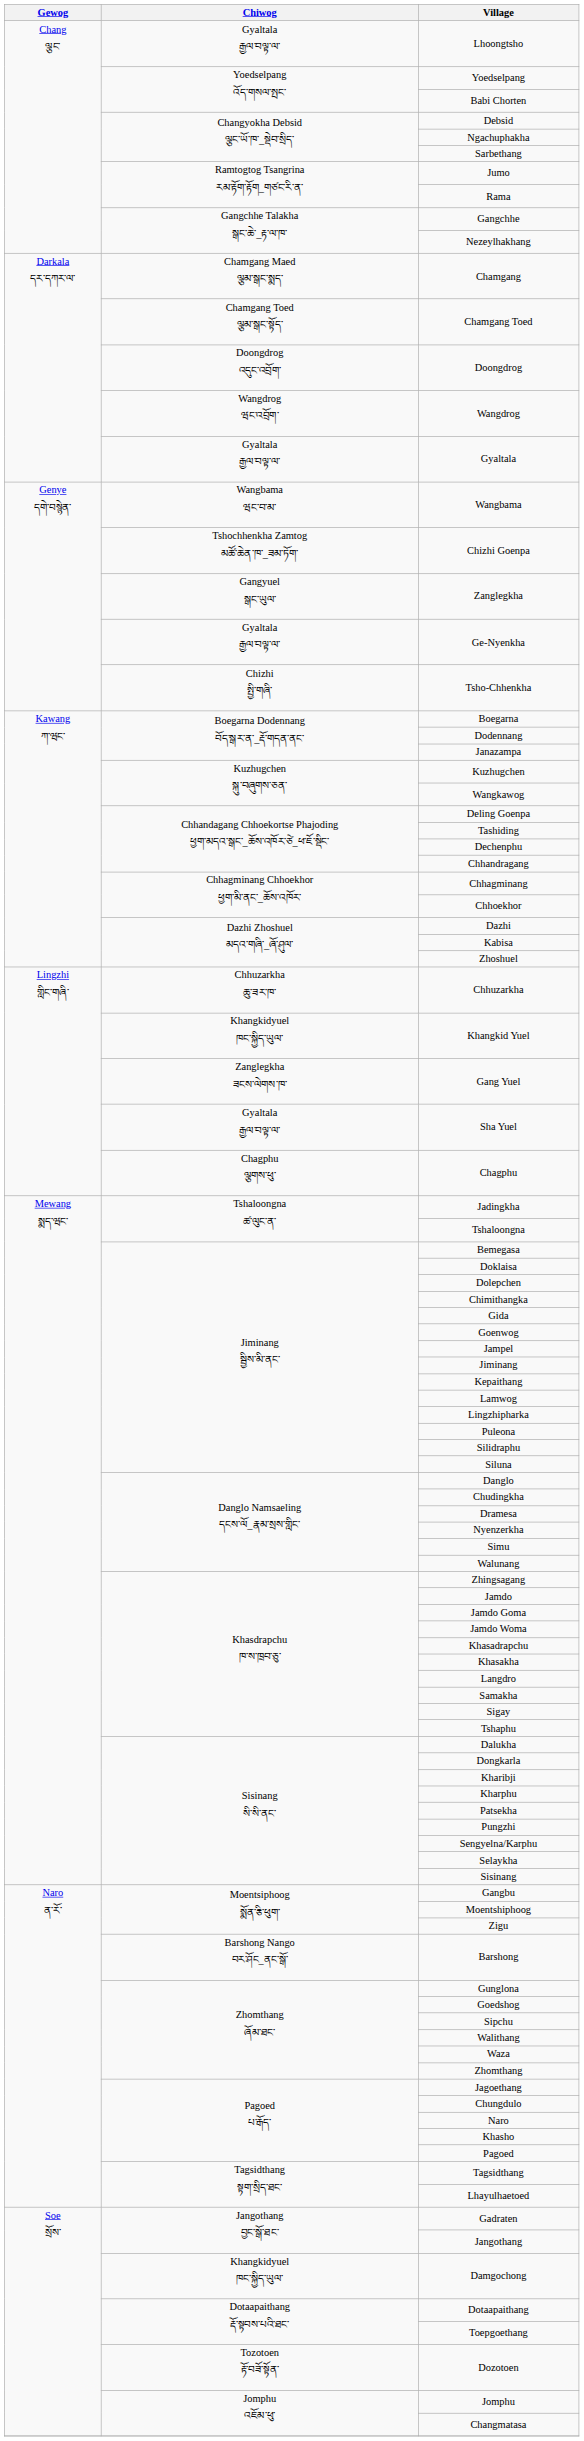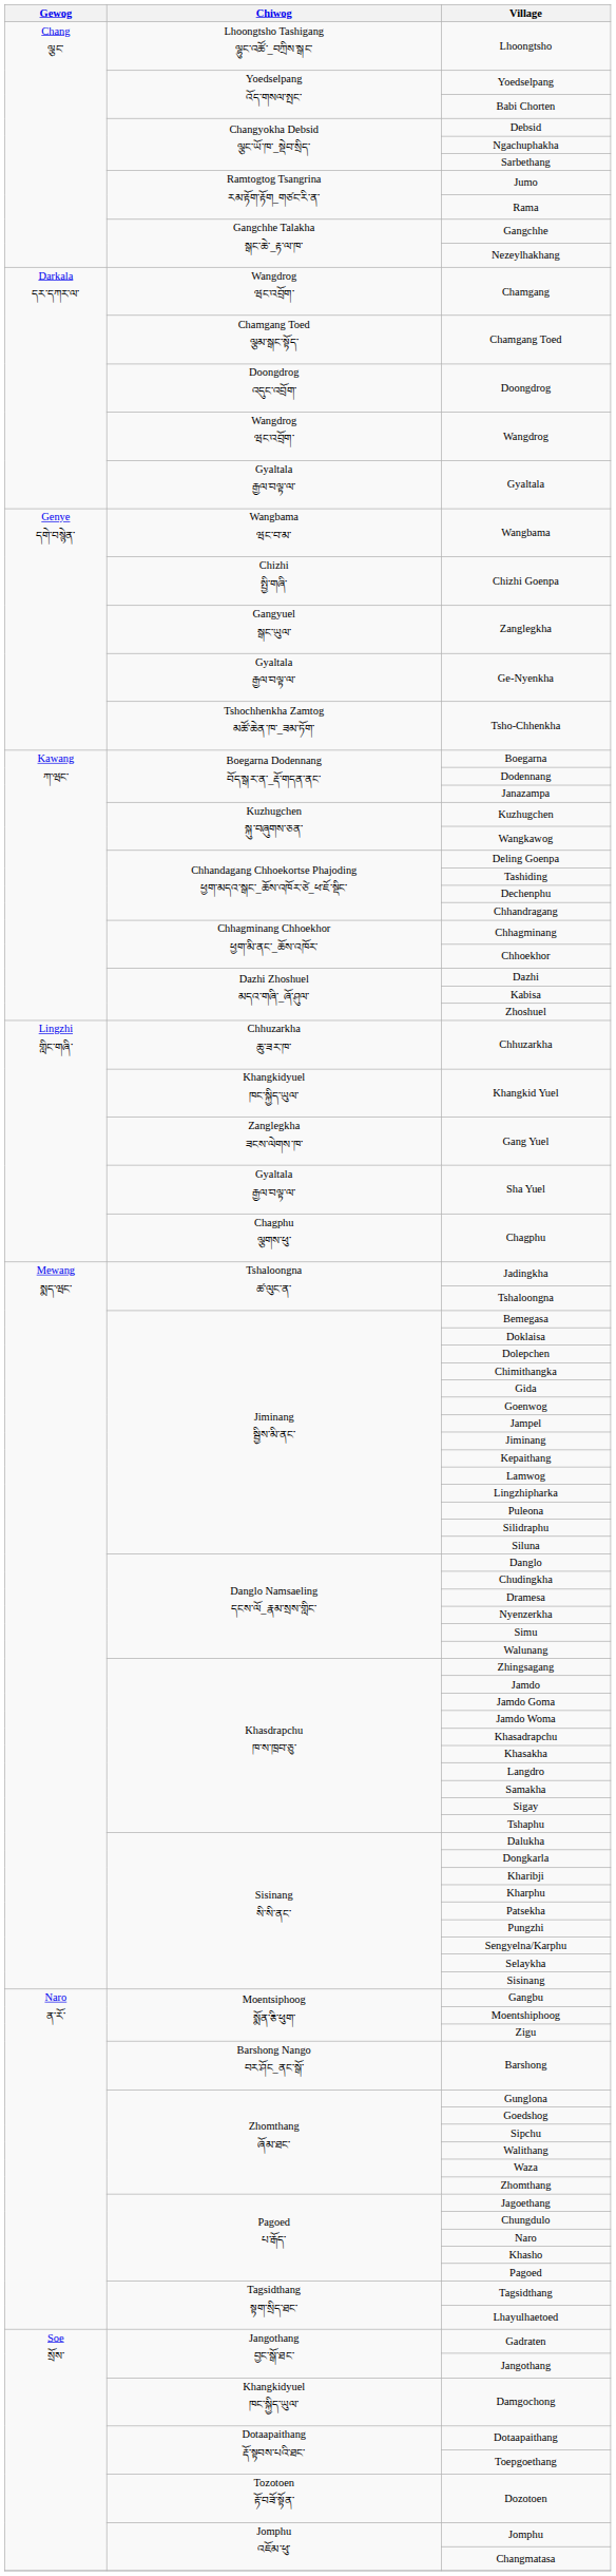 <table class="wikitable" style="width:70%; text-align:center" align="center">
 <tr>
 <th><a href='#'>Gewog</a></th>
 <th><a href='#'>Chiwog</a></th>
 <th>Village</th>
 </tr>
 <tr>
 <td rowspan=10 valign="top"><a href='#'>Chang</a><br>ལྕང་</td>
-<td>Gyaltala<br>རྒྱལ་བལྟ་ལ་</td>
+<td>Lhoongtsho Tashigang<br>ལྷུང་འཚོ་_བཀྲིས་སྒང་</td>
 <td>Lhoongtsho</td>
 </tr>
 <tr>
 <td rowspan=2>Yoedselpang<br>འོད་གསལ་སྤང་</td>
 <td>Yoedselpang</td>
 </tr>
 <tr>
 <td>Babi Chorten</td>
 </tr>
 <tr>
 <td rowspan=3>Changyokha Debsid<br>ལྕང་ཡོ་ཁ་_སྡེབ་སྲིད་</td>
 <td>Debsid</td>
 </tr>
 <tr>
 <td>Ngachuphakha</td>
 </tr>
 <tr>
 <td>Sarbethang</td>
 </tr>
 <tr>
 <td rowspan=2>Ramtogtog Tsangrina<br>རམ་རྟོག་རྟོག_གཙང་རི་ན་</td>
 <td>Jumo</td>
 </tr>
 <tr>
 <td>Rama</td>
 </tr>
 <tr>
 <td rowspan=2>Gangchhe Talakha<br>སྒང་ཆེ་_རྟ་ལ་ཁ་</td>
 <td>Gangchhe</td>
 </tr>
 <tr>
 <td>Nezeylhakhang</td>
 </tr>
 <tr>
 <td rowspan=5 valign="top"><a href='#'>Darkala</a><br>དར་དཀར་ལ་</td>
-<td>Chamgang Maed<br>ལྕམ་སྒང་སྨད་</td>
+<td>Wangdrog<br>ཝང་འབྲོག་</td>
 <td>Chamgang</td>
 </tr>
 <tr>
 <td>Chamgang Toed<br>ལྕམ་སྒང་སྟོད་</td>
 <td>Chamgang Toed</td>
 </tr>
 <tr>
 <td>Doongdrog<br>འདུང་འབྲོག་</td>
 <td>Doongdrog</td>
 </tr>
 <tr>
 <td>Wangdrog<br>ཝང་འབྲོག་</td>
 <td>Wangdrog</td>
 </tr>
 <tr>
 <td>Gyaltala<br>རྒྱལ་བལྟ་ལ་</td>
 <td>Gyaltala</td>
 </tr>
 <tr>
 <td rowspan=5 valign="top"><a href='#'>Genye</a><br>དགེ་བསྙེན་</td>
 <td>Wangbama<br>ཝང་བ་མ་</td>
 <td>Wangbama</td>
 </tr>
 <tr>
-<td>Tshochhenkha Zamtog<br>མཚོ་ཆེན་ཁ་_ཟམ་ཏོག་</td>
+<td>Chizhi<br>སྤྱི་གཞི་</td>
 <td>Chizhi Goenpa</td>
 </tr>
 <tr>
 <td>Gangyuel<br>སྒང་ཡུལ་</td>
 <td>Zanglegkha</td>
 </tr>
 <tr>
 <td>Gyaltala<br>རྒྱལ་བལྟ་ལ་</td>
 <td>Ge-Nyenkha</td>
 </tr>
 <tr>
-<td>Chizhi<br>སྤྱི་གཞི་</td>
+<td>Tshochhenkha Zamtog<br>མཚོ་ཆེན་ཁ་_ཟམ་ཏོག་</td>
 <td>Tsho-Chhenkha</td>
 </tr>
 <tr>
 <td rowspan=14 valign="top"><a href='#'>Kawang</a><br>ཀ་ཝང་</td>
 <td rowspan=3>Boegarna Dodennang<br>བོད་སྒར་ན་_རྡོ་གདན་ནང་</td>
 <td>Boegarna</td>
 </tr>
 <tr>
 <td>Dodennang</td>
 </tr>
 <tr>
 <td>Janazampa</td>
 </tr>
 <tr>
 <td rowspan=2>Kuzhugchen<br>སྐུ་བཞུགས་ཅན་</td>
 <td>Kuzhugchen</td>
 </tr>
 <tr>
 <td>Wangkawog</td>
 </tr>
 <tr>
 <td rowspan=4>Chhandagang Chhoekortse Phajoding<br>ཕྱག་མདའ་སྒང་_ཆོས་འཁོར་ཙེ_ཕ་ཇོ་སྡིང་</td>
 <td>Deling Goenpa</td>
 </tr>
 <tr>
 <td>Tashiding</td>
 </tr>
 <tr>
 <td>Dechenphu</td>
 </tr>
 <tr>
 <td>Chhandragang</td>
 </tr>
 <tr>
 <td rowspan=2>Chhagminang Chhoekhor<br>ཕྱག་མི་ནང་_ཆོས་འཁོར་</td>
 <td>Chhagminang</td>
 </tr>
 <tr>
 <td>Chhoekhor</td>
 </tr>
 <tr>
 <td rowspan=3>Dazhi Zhoshuel<br>མདའ་གཞི་_ཞོ་ཤུལ་</td>
 <td>Dazhi</td>
 </tr>
 <tr>
 <td>Kabisa</td>
 </tr>
 <tr>
 <td>Zhoshuel</td>
 </tr>
 <tr>
 <td rowspan=5 valign="top"><a href='#'>Lingzhi</a><br>གླིང་གཞི་</td>
 <td>Chhuzarkha<br>ཆུ་ཟར་ཁ་</td>
 <td>Chhuzarkha</td>
 </tr>
 <tr>
 <td>Khangkidyuel<br>ཁང་སྐྱིད་ཡུལ་</td>
 <td>Khangkid Yuel</td>
 </tr>
 <tr>
 <td>Zanglegkha<br>ཟངས་ལེགས་ཁ་</td>
 <td>Gang Yuel</td>
 </tr>
 <tr>
 <td>Gyaltala<br>རྒྱལ་བལྟ་ལ་</td>
 <td>Sha Yuel</td>
 </tr>
 <tr>
 <td>Chagphu<br>ལྕགས་ཕུ་</td>
 <td>Chagphu</td>
 </tr>
 <tr>
 <td rowspan=41 valign="top"><a href='#'>Mewang</a><br>སྨད་ཝང་</td>
 <td rowspan=2>Tshaloongna<br>ཚ་ལུང་ན་</td>
 <td>Jadingkha</td>
 </tr>
 <tr>
 <td>Tshaloongna</td>
 </tr>
 <tr>
 <td rowspan=14>Jiminang<br>སྦྱིས་མི་ནང་</td>
 <td>Bemegasa</td>
 </tr>
 <tr>
 <td>Doklaisa</td>
 </tr>
 <tr>
 <td>Dolepchen</td>
 </tr>
 <tr>
 <td>Chimithangka</td>
 </tr>
 <tr>
 <td>Gida</td>
 </tr>
 <tr>
 <td>Goenwog</td>
 </tr>
 <tr>
 <td>Jampel</td>
 </tr>
 <tr>
 <td>Jiminang</td>
 </tr>
 <tr>
 <td>Kepaithang</td>
 </tr>
 <tr>
 <td>Lamwog</td>
 </tr>
 <tr>
 <td>Lingzhipharka</td>
 </tr>
 <tr>
 <td>Puleona</td>
 </tr>
 <tr>
 <td>Silidraphu</td>
 </tr>
 <tr>
 <td>Siluna</td>
 </tr>
 <tr>
 <td rowspan=6>Danglo Namsaeling<br>དངས་ལོ_རྣམ་སྲས་གླིང་</td>
 <td>Danglo</td>
 </tr>
 <tr>
 <td>Chudingkha</td>
 </tr>
 <tr>
 <td>Dramesa</td>
 </tr>
 <tr>
 <td>Nyenzerkha</td>
 </tr>
 <tr>
 <td>Simu</td>
 </tr>
 <tr>
 <td>Walunang</td>
 </tr>
 <tr>
 <td rowspan=10>Khasdrapchu<br>ཁ་ས་ཁྲབ་ཅུ་</td>
 <td>Zhingsagang</td>
 </tr>
 <tr>
 <td>Jamdo</td>
 </tr>
 <tr>
 <td>Jamdo Goma</td>
 </tr>
 <tr>
 <td>Jamdo Woma</td>
 </tr>
 <tr>
 <td>Khasadrapchu</td>
 </tr>
 <tr>
 <td>Khasakha</td>
 </tr>
 <tr>
 <td>Langdro</td>
 </tr>
 <tr>
 <td>Samakha</td>
 </tr>
 <tr>
 <td>Sigay</td>
 </tr>
 <tr>
 <td>Tshaphu</td>
 </tr>
 <tr>
 <td rowspan=9>Sisinang<br>སི་སི་ནང་</td>
 <td>Dalukha</td>
 </tr>
 <tr>
 <td>Dongkarla</td>
 </tr>
 <tr>
 <td>Kharibji</td>
 </tr>
 <tr>
 <td>Kharphu</td>
 </tr>
 <tr>
 <td>Patsekha</td>
 </tr>
 <tr>
 <td>Pungzhi</td>
 </tr>
 <tr>
 <td>Sengyelna/Karphu</td>
 </tr>
 <tr>
 <td>Selaykha</td>
 </tr>
 <tr>
 <td>Sisinang</td>
 </tr>
 <tr>
 <td rowspan=17 valign="top"><a href='#'>Naro</a><br>ན་རོ་</td>
 <td rowspan=3>Moentsiphoog<br>སྨོན་རྕི་ཕུག་</td>
 <td>Gangbu</td>
 </tr>
 <tr>
 <td>Moentshiphoog</td>
 </tr>
 <tr>
 <td>Zigu</td>
 </tr>
 <tr>
 <td>Barshong Nango<br>བར་ཤོང_ནང་སྒོ་</td>
 <td>Barshong</td>
 </tr>
 <tr>
 <td rowspan=6>Zhomthang<br>ཞོམ་ཐང་</td>
 <td>Gunglona</td>
 </tr>
 <tr>
 <td>Goedshog</td>
 </tr>
 <tr>
 <td>Sipchu</td>
 </tr>
 <tr>
 <td>Walithang</td>
 </tr>
 <tr>
 <td>Waza</td>
 </tr>
 <tr>
 <td>Zhomthang</td>
 </tr>
 <tr>
 <td rowspan=5>Pagoed<br>པ་རྒོད་</td>
 <td>Jagoethang</td>
 </tr>
 <tr>
 <td>Chungdulo</td>
 </tr>
 <tr>
 <td>Naro</td>
 </tr>
 <tr>
 <td>Khasho</td>
 </tr>
 <tr>
 <td>Pagoed</td>
 </tr>
 <tr>
 <td rowspan=2>Tagsidthang<br>སྟག་སྲིད་ཐང་</td>
 <td>Tagsidthang</td>
 </tr>
 <tr>
 <td>Lhayulhaetoed</td>
 </tr>
 <tr>
 <td rowspan=8 valign="top"><a href='#'>Soe</a><br>སྲོས་</td>
 <td rowspan=2>Jangothang<br>བྱང་སྒོ་ཐང་</td>
 <td>Gadraten</td>
 </tr>
 <tr>
 <td>Jangothang</td>
 </tr>
 <tr>
 <td>Khangkidyuel<br>ཁང་སྐྱིད་ཡུལ་</td>
 <td>Damgochong</td>
 </tr>
 <tr>
 <td rowspan=2>Dotaapaithang<br>རྡོ་སྟབས་པའི་ཐང་</td>
 <td>Dotaapaithang</td>
 </tr>
 <tr>
 <td>Toepgoethang</td>
 </tr>
 <tr>
 <td>Tozotoen<br>རྟོ་བཟོ་སྟོན་</td>
 <td>Dozotoen</td>
 </tr>
 <tr>
 <td rowspan=2>Jomphu<br>འཇོམ་ཕུ་</td>
 <td>Jomphu</td>
 </tr>
 <tr>
 <td>Changmatasa</td>
 </tr>
 <tr>
 </tr>
 </table>
